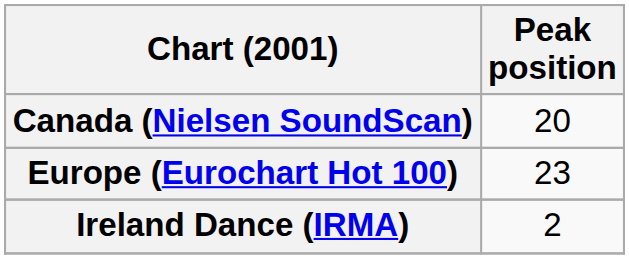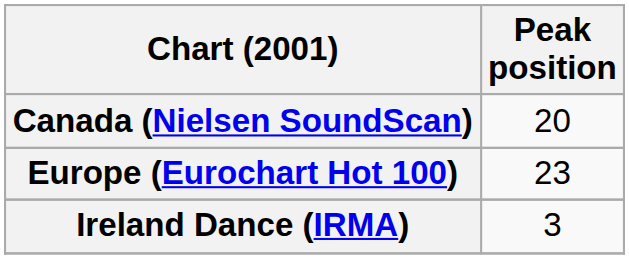 <table class="wikitable sortable plainrowheaders" style="text-align:center">
 <tr>
 <th scope="col">Chart (2001)</th>
 <th scope="col">Peak<br>position</th>
 </tr>
 <tr>
 </tr>
 <tr>
 </tr>
 <tr>
 </tr>
 <tr>
 <th scope="row">Canada (<a href='#'>Nielsen SoundScan</a>)</th>
 <td>20</td>
 </tr>
 <tr>
 </tr>
 <tr>
 <th scope="row">Europe (<a href='#'>Eurochart Hot 100</a>)</th>
 <td>23</td>
 </tr>
 <tr>
 </tr>
 <tr>
 </tr>
 <tr>
 <th scope="row">Ireland Dance (<a href='#'>IRMA</a>)</th>
-<td>2</td>
+<td>3</td>
 </tr>
 <tr>
 </tr>
 <tr>
 </tr>
 <tr>
 </tr>
 <tr>
 </tr>
 <tr>
 </tr>
 <tr>
 </tr>
 <tr>
 </tr>
 <tr>
 </tr>
 <tr>
 </tr>
 </table>
